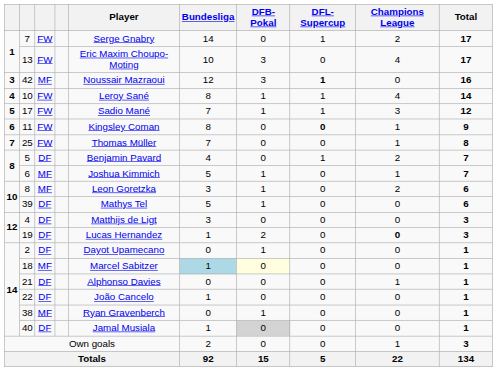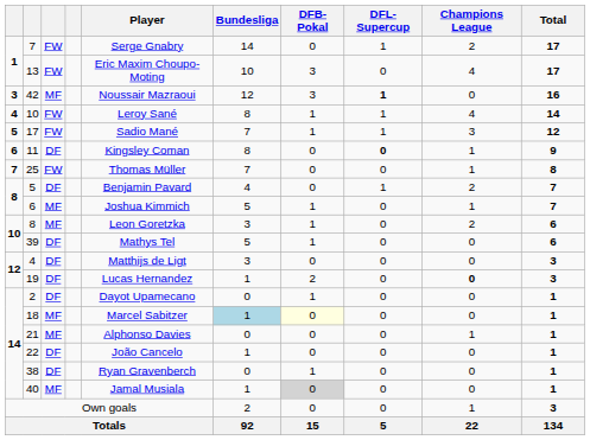 <table class="wikitable sortable" style="text-align:center">
 <tr>
 <th width=15></th>
 <th width=15></th>
 <th width=15></th>
 <th width=15></th>
 <th width=175>Player</th>
 <th width=80><a href='#'>Bundesliga</a></th>
 <th width=80><a href='#'>DFB-Pokal</a></th>
 <th width=100><a href='#'>DFL-Supercup</a></th>
 <th width=130><a href='#'>Champions League</a></th>
 <th width=80>Total</th>
 </tr>
 <tr>
 <td rowspan=2><strong>1</strong></td>
 <td>7</td>
 <td><a href='#'>FW</a></td>
 <td></td>
 <td><a href='#'>Serge Gnabry</a></td>
 <td>14</td>
 <td>0</td>
 <td>1</td>
 <td>2</td>
 <td><strong>17</strong></td>
 </tr>
 <tr>
 <td>13</td>
 <td><a href='#'>FW</a></td>
 <td></td>
 <td><a href='#'>Eric Maxim Choupo-Moting</a></td>
 <td>10</td>
 <td>3</td>
 <td>0</td>
 <td>4</td>
 <td><strong>17</strong></td>
 </tr>
 <tr>
 <td><strong>3</strong></td>
 <td>42</td>
 <td><a href='#'>MF</a></td>
 <td></td>
 <td><a href='#'>Noussair Mazraoui</a></td>
 <td>12</td>
 <td>3</td>
 <td><strong>1</strong></td>
 <td>0</td>
 <td><strong>16</strong></td>
 </tr>
 <tr>
 <td><strong>4</strong></td>
 <td>10</td>
 <td><a href='#'>FW</a></td>
 <td></td>
 <td><a href='#'>Leroy Sané</a></td>
 <td>8</td>
 <td>1</td>
 <td>1</td>
 <td>4</td>
 <td><strong>14</strong></td>
 </tr>
 <tr>
 <td><strong>5</strong></td>
 <td>17</td>
 <td><a href='#'>FW</a></td>
 <td></td>
 <td><a href='#'>Sadio Mané</a></td>
 <td>7</td>
 <td>1</td>
 <td>1</td>
 <td>3</td>
 <td><strong>12</strong></td>
 </tr>
 <tr>
 <td><strong>6</strong></td>
 <td>11</td>
-<td><a href='#'>FW</a></td>
+<td><a href='#'>DF</a></td>
 <td></td>
 <td><a href='#'>Kingsley Coman</a></td>
 <td>8</td>
 <td>0</td>
 <td><strong>0</strong></td>
 <td>1</td>
 <td><strong>9</strong></td>
 </tr>
 <tr>
 <td><strong>7</strong></td>
 <td>25</td>
 <td><a href='#'>FW</a></td>
 <td></td>
 <td><a href='#'>Thomas Müller</a></td>
 <td>7</td>
 <td>0</td>
 <td>0</td>
 <td>1</td>
 <td><strong>8</strong></td>
 </tr>
 <tr>
 <td rowspan=2><strong>8</strong></td>
 <td>5</td>
 <td><a href='#'>DF</a></td>
 <td></td>
 <td><a href='#'>Benjamin Pavard</a></td>
 <td>4</td>
 <td>0</td>
 <td>1</td>
 <td>2</td>
 <td><strong>7</strong></td>
 </tr>
 <tr>
 <td>6</td>
 <td><a href='#'>MF</a></td>
 <td></td>
 <td><a href='#'>Joshua Kimmich</a></td>
 <td>5</td>
 <td>1</td>
 <td>0</td>
 <td>1</td>
 <td><strong>7</strong></td>
 </tr>
 <tr>
 <td rowspan=2><strong>10</strong></td>
 <td>8</td>
 <td><a href='#'>MF</a></td>
 <td></td>
 <td><a href='#'>Leon Goretzka</a></td>
 <td>3</td>
 <td>1</td>
 <td>0</td>
 <td>2</td>
 <td><strong>6</strong></td>
 </tr>
 <tr>
 <td>39</td>
 <td><a href='#'>DF</a></td>
 <td></td>
 <td><a href='#'>Mathys Tel</a></td>
 <td>5</td>
 <td>1</td>
 <td>0</td>
 <td>0</td>
 <td><strong>6</strong></td>
 </tr>
 <tr>
 <td rowspan=2><strong>12</strong></td>
 <td>4</td>
 <td><a href='#'>DF</a></td>
 <td></td>
 <td><a href='#'>Matthijs de Ligt</a></td>
 <td>3</td>
 <td>0</td>
 <td>0</td>
 <td>0</td>
 <td><strong>3</strong></td>
 </tr>
 <tr>
 <td>19</td>
 <td><a href='#'>DF</a></td>
 <td></td>
 <td><a href='#'>Lucas Hernandez</a></td>
 <td>1</td>
 <td>2</td>
 <td>0</td>
 <td><strong>0</strong></td>
 <td><strong>3</strong></td>
 </tr>
 <tr>
 <td rowspan=6><strong>14</strong></td>
 <td>2</td>
 <td><a href='#'>DF</a></td>
 <td></td>
 <td><a href='#'>Dayot Upamecano</a></td>
 <td>0</td>
 <td>1</td>
 <td>0</td>
 <td>0</td>
 <td><strong>1</strong></td>
 </tr>
 <tr>
 <td>18</td>
 <td><a href='#'>MF</a></td>
 <td></td>
 <td><a href='#'>Marcel Sabitzer</a></td>
 <td style="background: lightblue;">1</td>
 <td style="background: lightyellow;">0</td>
 <td>0</td>
 <td>0</td>
 <td><strong>1</strong></td>
 </tr>
 <tr>
 <td>21</td>
-<td><a href='#'>DF</a></td>
+<td><a href='#'>MF</a></td>
 <td></td>
 <td><a href='#'>Alphonso Davies</a></td>
 <td>0</td>
 <td>0</td>
 <td>0</td>
 <td>1</td>
 <td><strong>1</strong></td>
 </tr>
 <tr>
 <td>22</td>
 <td><a href='#'>DF</a></td>
 <td></td>
 <td><a href='#'>João Cancelo</a></td>
 <td>1</td>
 <td>0</td>
 <td>0</td>
 <td>0</td>
 <td><strong>1</strong></td>
 </tr>
 <tr>
 <td>38</td>
-<td><a href='#'>MF</a></td>
+<td><a href='#'>DF</a></td>
 <td></td>
 <td><a href='#'>Ryan Gravenberch</a></td>
 <td>0</td>
 <td>1</td>
 <td>0</td>
 <td>0</td>
 <td><strong>1</strong></td>
 </tr>
 <tr>
 <td>40</td>
-<td><a href='#'>DF</a></td>
+<td><a href='#'>MF</a></td>
 <td></td>
 <td><a href='#'>Jamal Musiala</a></td>
 <td>1</td>
 <td style="background: lightgrey;">0</td>
 <td>0</td>
 <td>0</td>
 <td><strong>1</strong></td>
 </tr>
 <tr>
 <td colspan=5>Own goals</td>
 <td>2</td>
 <td>0</td>
 <td>0</td>
 <td>1</td>
 <td><strong>3</strong></td>
 </tr>
 <tr>
 <th colspan=5>Totals</th>
 <th>92</th>
 <th>15</th>
 <th>5</th>
 <th>22</th>
 <th>134</th>
 </tr>
 </table>
